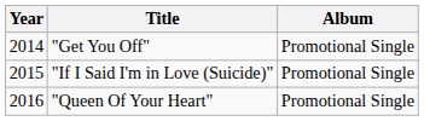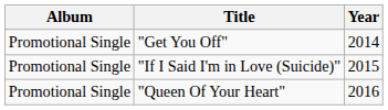 <table class="wikitable sortable">
 <tr>
+<th>Album</th>
+<th>Title</th>
 <th>Year</th>
-<th>Title</th>
-<th>Album</th>
 </tr>
 <tr>
+<td>Promotional Single</td>
+<td>"Get You Off" <br></td>
 <td>2014</td>
-<td>"Get You Off" <br></td>
-<td>Promotional Single</td>
 </tr>
 <tr>
+<td>Promotional Single</td>
+<td>"If I Said I'm in Love (Suicide)" <br></td>
 <td>2015</td>
-<td>"If I Said I'm in Love (Suicide)" <br></td>
-<td>Promotional Single</td>
 </tr>
 <tr>
+<td>Promotional Single</td>
+<td>"Queen Of Your Heart" <br></td>
 <td>2016</td>
-<td>"Queen Of Your Heart" <br></td>
-<td>Promotional Single</td>
 </tr>
 </table>
